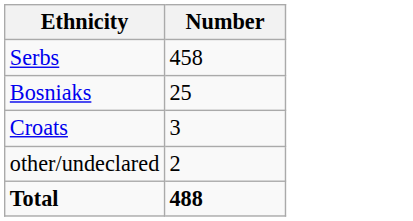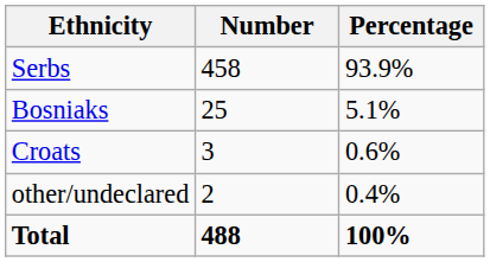 <table class="wikitable">
 <tr>
 <th width="100px">Ethnicity</th>
 <th width="80px">Number</th>
+<th width="80px">Percentage</th>
 </tr>
 <tr>
 <td><a href='#'>Serbs</a></td>
 <td>458</td>
+<td>93.9%</td>
 </tr>
 <tr>
 <td><a href='#'>Bosniaks</a></td>
 <td>25</td>
+<td>5.1%</td>
 </tr>
 <tr>
 <td><a href='#'>Croats</a></td>
 <td>3</td>
+<td>0.6%</td>
 </tr>
 <tr>
 <td>other/undeclared</td>
 <td>2</td>
+<td>0.4%</td>
 </tr>
 <tr>
 <td><strong>Total</strong></td>
 <td><strong>488</strong></td>
+<td><strong>100%</strong></td>
 </tr>
 </table>
